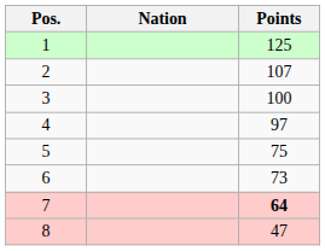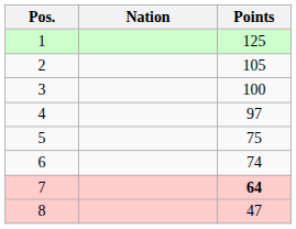 <table class="wikitable gauche" cellspacing="1" style="width:300px;">
 <tr style="background:#efefef; text-align:center;">
 <th style="width:70px;">Pos.</th>
 <th>Nation</th>
 <th style="width:70px;">Points</th>
 </tr>
 <tr style="vertical-align:top; text-align:center; background:#ccffcc;">
 <td>1</td>
 <td style="text-align:left;"></td>
 <td>125</td>
 </tr>
 <tr style="vertical-align:top; text-align:center;">
 <td>2</td>
 <td style="text-align:left;"></td>
-<td>107</td>
+<td>105</td>
 </tr>
 <tr style="vertical-align:top; text-align:center;">
 <td>3</td>
 <td style="text-align:left;"></td>
 <td>100</td>
 </tr>
 <tr style="vertical-align:top; text-align:center;">
 <td>4</td>
 <td style="text-align:left;"></td>
 <td>97</td>
 </tr>
 <tr style="vertical-align:top; text-align:center;">
 <td>5</td>
 <td style="text-align:left;"></td>
 <td>75</td>
 </tr>
 <tr style="vertical-align:top; text-align:center;">
 <td>6</td>
 <td style="text-align:left;"></td>
-<td>73</td>
+<td>74</td>
 </tr>
 <tr style="vertical-align:top; text-align:center; background:#ffcccc;">
 <td>7</td>
 <td style="text-align:left;"></td>
 <td><strong>64</strong></td>
 </tr>
 <tr style="vertical-align:top; text-align:center; background:#ffcccc;">
 <td>8</td>
 <td style="text-align:left;"></td>
 <td>47</td>
 </tr>
 </table>
